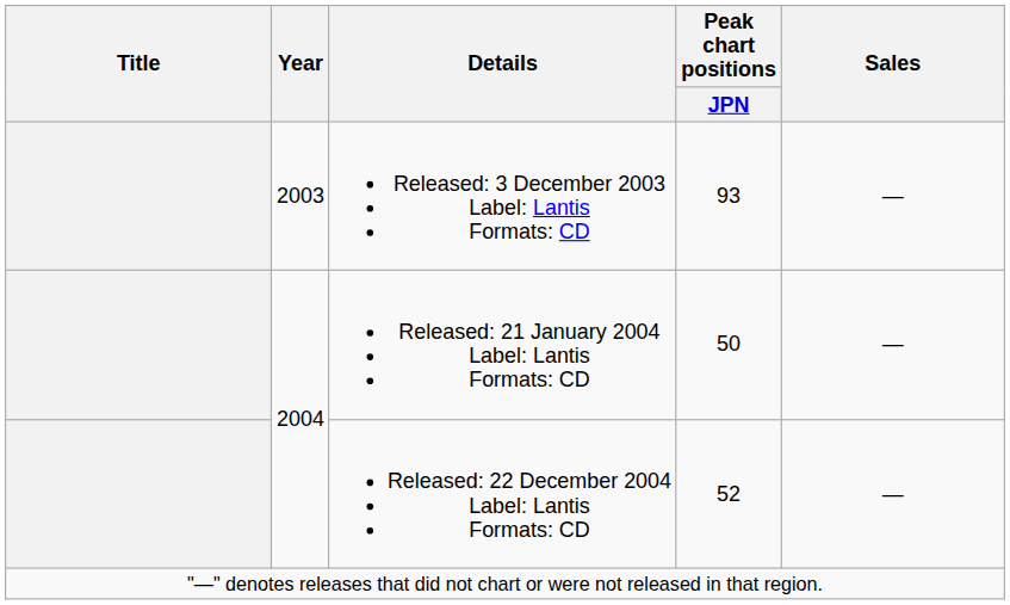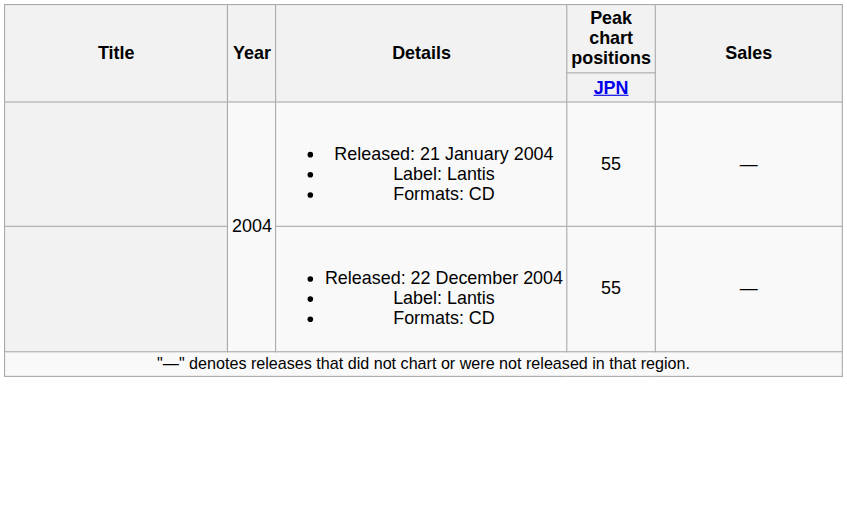 <table class="wikitable plainrowheaders" style="text-align:center;">
 <tr>
 <th rowspan="2" style="width:12em;">Title</th>
 <th rowspan="2">Year</th>
 <th rowspan="2">Details</th>
 <th colspan="1">Peak chart positions</th>
 <th rowspan="2" style="width:10em;">Sales</th>
 </tr>
 <tr>
 <th width="30"><a href='#'>JPN</a><br></th>
 </tr>
 <tr>
 <th scope="row"></th>
-<td>2003</td>
-<td><br><ul><li>Released: 3 December 2003</li><li>Label: <a href='#'>Lantis</a></li><li>Formats: <a href='#'>CD</a></li></ul></td>
-<td>93</td>
-<td>—</td>
-</tr>
-<tr>
-<th scope="row"></th>
 <td rowspan="2">2004</td>
 <td><br><ul><li>Released: 21 January 2004</li><li>Label: Lantis</li><li>Formats: CD</li></ul></td>
-<td>50</td>
+<td>55</td>
 <td>—</td>
 </tr>
 <tr>
 <th scope="row"></th>
 <td><br><ul><li>Released: 22 December 2004</li><li>Label: Lantis</li><li>Formats: CD</li></ul></td>
-<td>52</td>
+<td>55</td>
 <td>—</td>
 </tr>
 <tr>
 <td colspan="5" style="font-size:90%;">"—" denotes releases that did not chart or were not released in that region.</td>
 </tr>
 </table>
